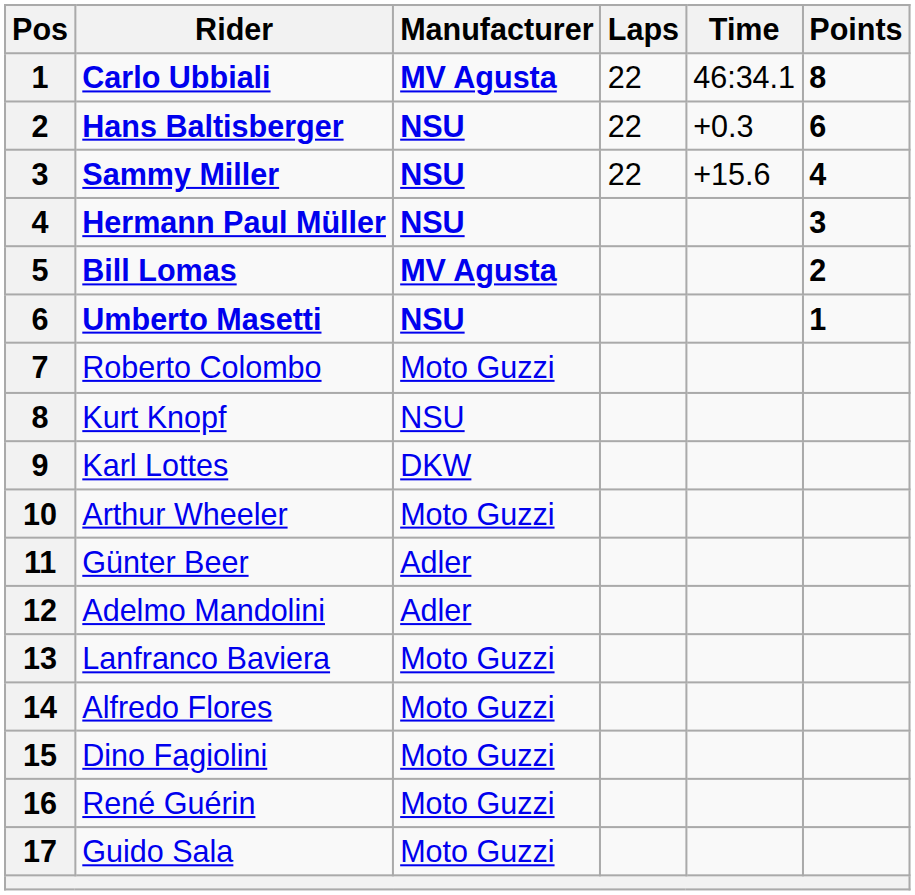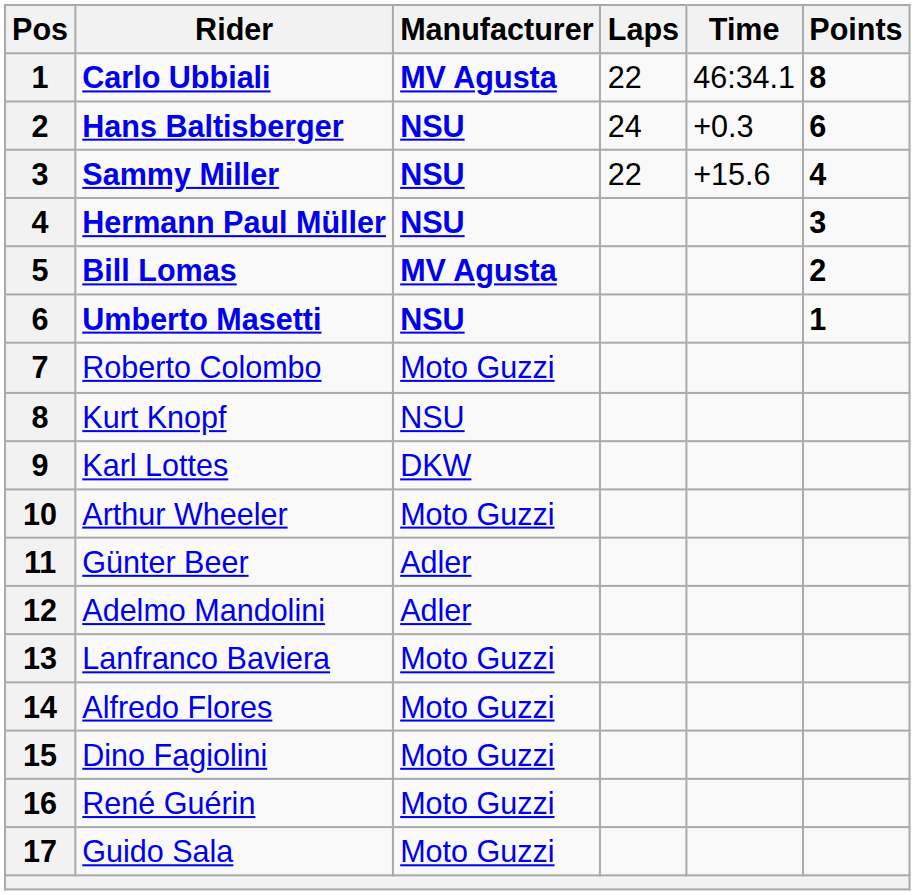 <table class="wikitable" style="font-size: 95%;">
 <tr>
 <th>Pos</th>
 <th>Rider</th>
 <th>Manufacturer</th>
 <th>Laps</th>
 <th>Time</th>
 <th>Points</th>
 </tr>
 <tr>
 <th>1</th>
 <td> <strong><a href='#'>Carlo Ubbiali</a></strong></td>
 <td><strong><a href='#'>MV Agusta</a></strong></td>
 <td>22</td>
 <td>46:34.1</td>
 <td><strong>8</strong></td>
 </tr>
 <tr>
 <th>2</th>
 <td> <strong><a href='#'>Hans Baltisberger</a></strong></td>
 <td><strong><a href='#'>NSU</a></strong></td>
-<td>22</td>
+<td>24</td>
 <td>+0.3</td>
 <td><strong>6</strong></td>
 </tr>
 <tr>
 <th>3</th>
 <td> <strong><a href='#'>Sammy Miller</a></strong></td>
 <td><strong><a href='#'>NSU</a></strong></td>
 <td>22</td>
 <td>+15.6</td>
 <td><strong>4</strong></td>
 </tr>
 <tr>
 <th>4</th>
 <td> <strong><a href='#'>Hermann Paul Müller</a></strong></td>
 <td><strong><a href='#'>NSU</a></strong></td>
 <td></td>
 <td></td>
 <td><strong>3</strong></td>
 </tr>
 <tr>
 <th>5</th>
 <td> <strong><a href='#'>Bill Lomas</a></strong></td>
 <td><strong><a href='#'>MV Agusta</a></strong></td>
 <td></td>
 <td></td>
 <td><strong>2</strong></td>
 </tr>
 <tr>
 <th>6</th>
 <td> <strong><a href='#'>Umberto Masetti</a></strong></td>
 <td><strong><a href='#'>NSU</a></strong></td>
 <td></td>
 <td></td>
 <td><strong>1</strong></td>
 </tr>
 <tr>
 <th>7</th>
 <td> <a href='#'>Roberto Colombo</a></td>
 <td><a href='#'>Moto Guzzi</a></td>
 <td></td>
 <td></td>
 <td></td>
 </tr>
 <tr>
 <th>8</th>
 <td> <a href='#'>Kurt Knopf</a></td>
 <td><a href='#'>NSU</a></td>
 <td></td>
 <td></td>
 <td></td>
 </tr>
 <tr>
 <th>9</th>
 <td> <a href='#'>Karl Lottes</a></td>
 <td><a href='#'>DKW</a></td>
 <td></td>
 <td></td>
 <td></td>
 </tr>
 <tr>
 <th>10</th>
 <td> <a href='#'>Arthur Wheeler</a></td>
 <td><a href='#'>Moto Guzzi</a></td>
 <td></td>
 <td></td>
 <td></td>
 </tr>
 <tr>
 <th>11</th>
 <td> <a href='#'>Günter Beer</a></td>
 <td><a href='#'>Adler</a></td>
 <td></td>
 <td></td>
 <td></td>
 </tr>
 <tr>
 <th>12</th>
 <td> <a href='#'>Adelmo Mandolini</a></td>
 <td><a href='#'>Adler</a></td>
 <td></td>
 <td></td>
 <td></td>
 </tr>
 <tr>
 <th>13</th>
 <td> <a href='#'>Lanfranco Baviera</a></td>
 <td><a href='#'>Moto Guzzi</a></td>
 <td></td>
 <td></td>
 <td></td>
 </tr>
 <tr>
 <th>14</th>
 <td> <a href='#'>Alfredo Flores</a></td>
 <td><a href='#'>Moto Guzzi</a></td>
 <td></td>
 <td></td>
 <td></td>
 </tr>
 <tr>
 <th>15</th>
 <td> <a href='#'>Dino Fagiolini</a></td>
 <td><a href='#'>Moto Guzzi</a></td>
 <td></td>
 <td></td>
 <td></td>
 </tr>
 <tr>
 <th>16</th>
 <td> <a href='#'>René Guérin</a></td>
 <td><a href='#'>Moto Guzzi</a></td>
 <td></td>
 <td></td>
 <td></td>
 </tr>
 <tr>
 <th>17</th>
 <td> <a href='#'>Guido Sala</a></td>
 <td><a href='#'>Moto Guzzi</a></td>
 <td></td>
 <td></td>
 <td></td>
 </tr>
 <tr>
 <th colspan=6></th>
 </tr>
 </table>
